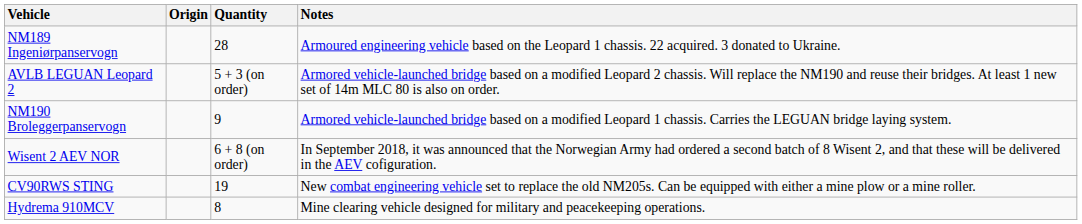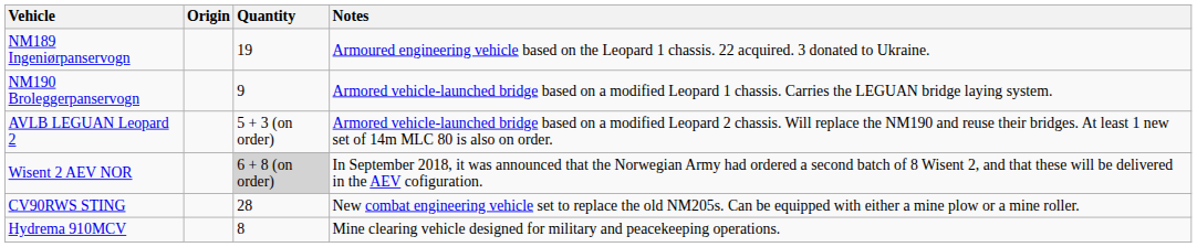 <table class="wikitable">
 <tr>
 <th style="text-align:left;">Vehicle</th>
 <th style="text-align:left;">Origin</th>
 <th style="text-align:left;">Quantity</th>
 <th style="text-align:left;">Notes</th>
 </tr>
 <tr>
 <td><a href='#'>NM189 Ingeniørpanservogn</a></td>
 <td></td>
-<td>28</td>
+<td>19</td>
 <td><a href='#'>Armoured engineering vehicle</a> based on the Leopard 1 chassis. 22 acquired. 3 donated to Ukraine.</td>
+</tr>
+<tr>
+<td><a href='#'>NM190 Broleggerpanservogn</a></td>
+<td></td>
+<td>9</td>
+<td><a href='#'>Armored vehicle-launched bridge</a> based on a modified Leopard 1 chassis. Carries the LEGUAN bridge laying system.</td>
 </tr>
 <tr>
 <td><a href='#'>AVLB LEGUAN Leopard 2</a></td>
 <td></td>
 <td>5 + 3 (on order)</td>
 <td><a href='#'>Armored vehicle-launched bridge</a> based on a modified Leopard 2 chassis. Will replace the NM190 and reuse their bridges. At least 1 new set of 14m MLC 80 is also on order.</td>
 </tr>
 <tr>
-<td><a href='#'>NM190 Broleggerpanservogn</a></td>
-<td></td>
-<td>9</td>
-<td><a href='#'>Armored vehicle-launched bridge</a> based on a modified Leopard 1 chassis. Carries the LEGUAN bridge laying system.</td>
-</tr>
-<tr>
 <td><a href='#'>Wisent 2 AEV NOR</a></td>
 <td></td>
-<td>6 + 8 (on order)</td>
+<td style="background: lightgrey;">6 + 8 (on order)</td>
 <td>In September 2018, it was announced that the Norwegian Army had ordered a second batch of 8 Wisent 2, and that these will be delivered in the <a href='#'>AEV</a> cofiguration.</td>
 </tr>
 <tr>
 <td><a href='#'>CV90RWS STING</a></td>
 <td></td>
-<td>19</td>
+<td>28</td>
 <td>New <a href='#'>combat engineering vehicle</a> set to replace the old NM205s. Can be equipped with either a mine plow or a mine roller.</td>
 </tr>
 <tr>
 <td><a href='#'>Hydrema 910MCV</a></td>
 <td></td>
 <td>8</td>
 <td>Mine clearing vehicle designed for military and peacekeeping operations.</td>
 </tr>
 </table>
